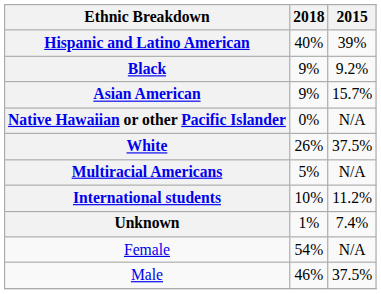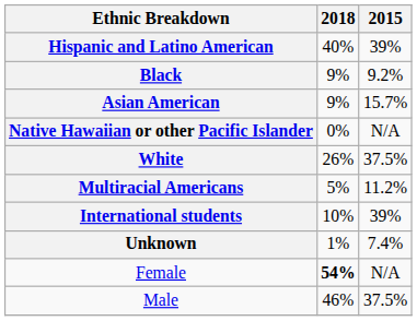 <table class="wikitable" style="text-align:center; float:right; font-size:85%; margin-left:2em; margin:auto;">
 <tr>
 <th><strong>Ethnic Breakdown</strong></th>
 <th><strong>2018</strong></th>
 <th><strong>2015</strong></th>
 </tr>
 <tr>
 <th><a href='#'>Hispanic and Latino American</a></th>
 <td>40%</td>
 <td>39%</td>
 </tr>
 <tr>
 <th><a href='#'>Black</a></th>
 <td>9%</td>
 <td>9.2%</td>
 </tr>
 <tr>
 <th><a href='#'>Asian American</a></th>
 <td>9%</td>
 <td>15.7%</td>
 </tr>
 <tr>
 <th><a href='#'>Native Hawaiian</a> or other <a href='#'>Pacific Islander</a></th>
 <td>0%</td>
 <td>N/A</td>
 </tr>
 <tr>
 <th><a href='#'>White</a></th>
 <td>26%</td>
 <td>37.5%</td>
 </tr>
 <tr>
 <th><a href='#'>Multiracial Americans</a></th>
 <td>5%</td>
-<td>N/A</td>
+<td>11.2%</td>
 </tr>
 <tr>
 <th><a href='#'>International students</a></th>
 <td>10%</td>
-<td>11.2%</td>
+<td>39%</td>
 </tr>
 <tr>
 <th>Unknown</th>
 <td>1%</td>
 <td>7.4%</td>
 </tr>
 <tr>
 <td><a href='#'>Female</a></td>
-<td>54%</td>
+<td><strong>54%</strong></td>
 <td>N/A</td>
 </tr>
 <tr>
 <td><a href='#'>Male</a></td>
 <td>46%</td>
 <td>37.5%</td>
 </tr>
 <tr>
 </tr>
 </table>
